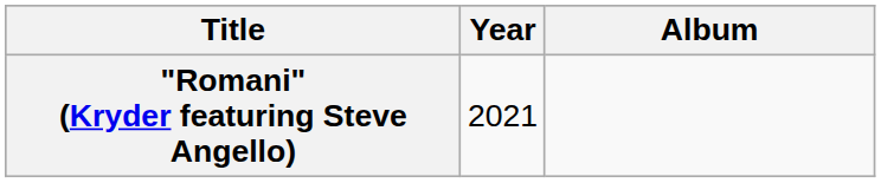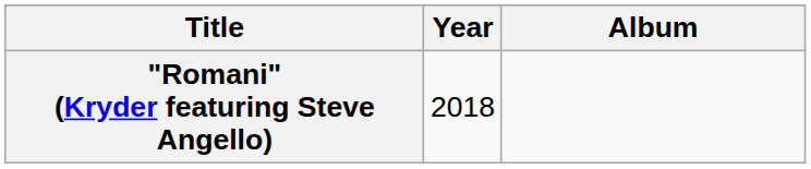 <table class="wikitable plainrowheaders" style="text-align:center;">
 <tr>
 <th scope="col" style="width:14em;">Title</th>
 <th scope="col" style="width:1.5em;">Year</th>
 <th scope="col" style="width:10em;">Album</th>
 </tr>
 <tr>
 <th scope="row">"Romani"<br><span>(<a href='#'>Kryder</a> featuring Steve Angello)</span></th>
-<td>2021</td>
+<td>2018</td>
 <td></td>
 </tr>
 </table>
